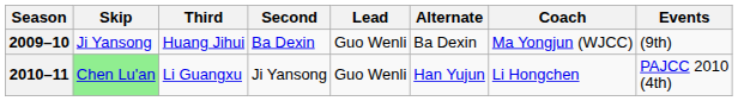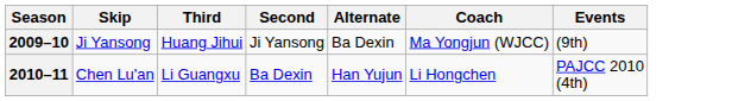 <table class="wikitable">
 <tr>
 <th scope="col">Season</th>
 <th scope="col">Skip</th>
 <th scope="col">Third</th>
 <th scope="col">Second</th>
-<th scope="col">Lead</th>
 <th scope="col">Alternate</th>
 <th scope="col">Coach</th>
 <th scope="col">Events</th>
 </tr>
 <tr>
 <th scope="row">2009–10</th>
 <td><a href='#'>Ji Yansong</a></td>
 <td><a href='#'>Huang Jihui</a></td>
-<td><a href='#'>Ba Dexin</a></td>
-<td>Guo Wenli</td>
+<td>Ji Yansong</td>
 <td>Ba Dexin</td>
 <td><a href='#'>Ma Yongjun</a> (WJCC)</td>
 <td> (9th)</td>
 </tr>
 <tr>
 <th scope="row">2010–11</th>
-<td style="background: lightgreen;"><a href='#'>Chen Lu'an</a></td>
+<td><a href='#'>Chen Lu'an</a></td>
 <td><a href='#'>Li Guangxu</a></td>
-<td>Ji Yansong</td>
-<td>Guo Wenli</td>
+<td><a href='#'>Ba Dexin</a></td>
 <td><a href='#'>Han Yujun</a></td>
 <td><a href='#'>Li Hongchen</a></td>
 <td><a href='#'>PAJCC</a> 2010 <br> (4th)</td>
 </tr>
 </table>
